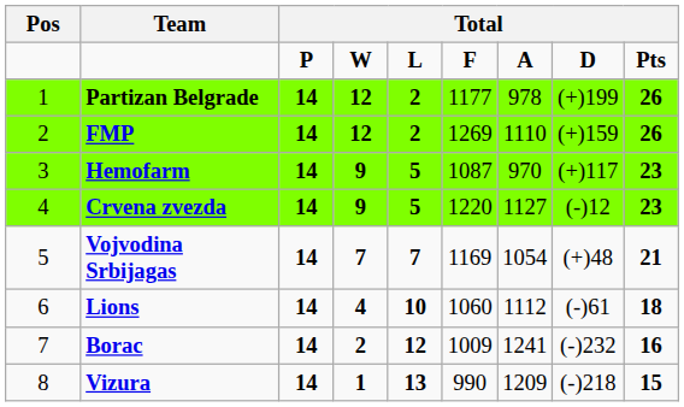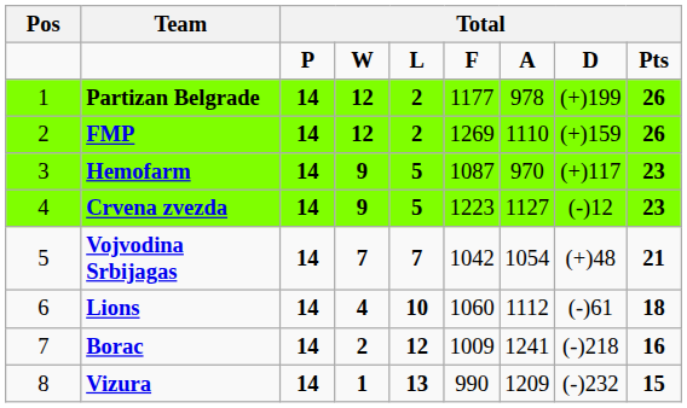 <table class="wikitable sortable" style="text-align: center; font-size:95%">
 <tr>
 <th width="44">Pos</th>
 <th width="128">Team</th>
 <th colspan=7>Total</th>
 </tr>
 <tr>
 <td></td>
 <td></td>
 <td width="30"><strong>P</strong></td>
 <td width="30"><strong>W</strong></td>
 <td width="30"><strong>L</strong></td>
 <td width="30"><strong>F</strong></td>
 <td width="30"><strong>A</strong></td>
 <td width="30"><strong>D</strong></td>
 <td width="30"><strong>Pts</strong></td>
 </tr>
 <tr bgcolor="#7fff00">
 <td>1</td>
 <td align="left"><strong>Partizan Belgrade</strong></td>
 <td><strong>14</strong></td>
 <td><strong>12</strong></td>
 <td><strong>2</strong></td>
 <td>1177</td>
 <td>978</td>
 <td>(+)199</td>
 <td><strong>26</strong></td>
 </tr>
 <tr bgcolor="#7fff00">
 <td>2</td>
 <td align="left"><strong><a href='#'>FMP</a></strong></td>
 <td><strong>14</strong></td>
 <td><strong>12</strong></td>
 <td><strong>2</strong></td>
 <td>1269</td>
 <td>1110</td>
 <td>(+)159</td>
 <td><strong>26</strong></td>
 </tr>
 <tr bgcolor="#7fff00">
 <td>3</td>
 <td align="left"><strong><a href='#'>Hemofarm</a></strong></td>
 <td><strong>14</strong></td>
 <td><strong>9</strong></td>
 <td><strong>5</strong></td>
 <td>1087</td>
 <td>970</td>
 <td>(+)117</td>
 <td><strong>23</strong></td>
 </tr>
 <tr bgcolor="#7fff00">
 <td>4</td>
 <td align="left"><strong><a href='#'>Crvena zvezda</a></strong></td>
 <td><strong>14</strong></td>
 <td><strong>9</strong></td>
 <td><strong>5</strong></td>
-<td>1220</td>
+<td>1223</td>
 <td>1127</td>
 <td>(-)12</td>
 <td><strong>23</strong></td>
 </tr>
 <tr>
 <td>5</td>
 <td align="left"><strong><a href='#'>Vojvodina Srbijagas</a></strong></td>
 <td><strong>14</strong></td>
 <td><strong>7</strong></td>
 <td><strong>7</strong></td>
-<td>1169</td>
+<td>1042</td>
 <td>1054</td>
 <td>(+)48</td>
 <td><strong>21</strong></td>
 </tr>
 <tr>
 <td>6</td>
 <td align="left"><strong><a href='#'>Lions</a></strong></td>
 <td><strong>14</strong></td>
 <td><strong>4</strong></td>
 <td><strong>10</strong></td>
 <td>1060</td>
 <td>1112</td>
 <td>(-)61</td>
 <td><strong>18</strong></td>
 </tr>
 <tr>
 <td>7</td>
 <td align="left"><strong><a href='#'>Borac</a></strong></td>
 <td><strong>14</strong></td>
 <td><strong>2</strong></td>
 <td><strong>12</strong></td>
 <td>1009</td>
 <td>1241</td>
-<td>(-)232</td>
+<td>(-)218</td>
 <td><strong>16</strong></td>
 </tr>
 <tr>
 <td>8</td>
 <td align="left"><strong><a href='#'>Vizura</a></strong></td>
 <td><strong>14</strong></td>
 <td><strong>1</strong></td>
 <td><strong>13</strong></td>
 <td>990</td>
 <td>1209</td>
-<td>(-)218</td>
+<td>(-)232</td>
 <td><strong>15</strong></td>
 </tr>
 </table>
